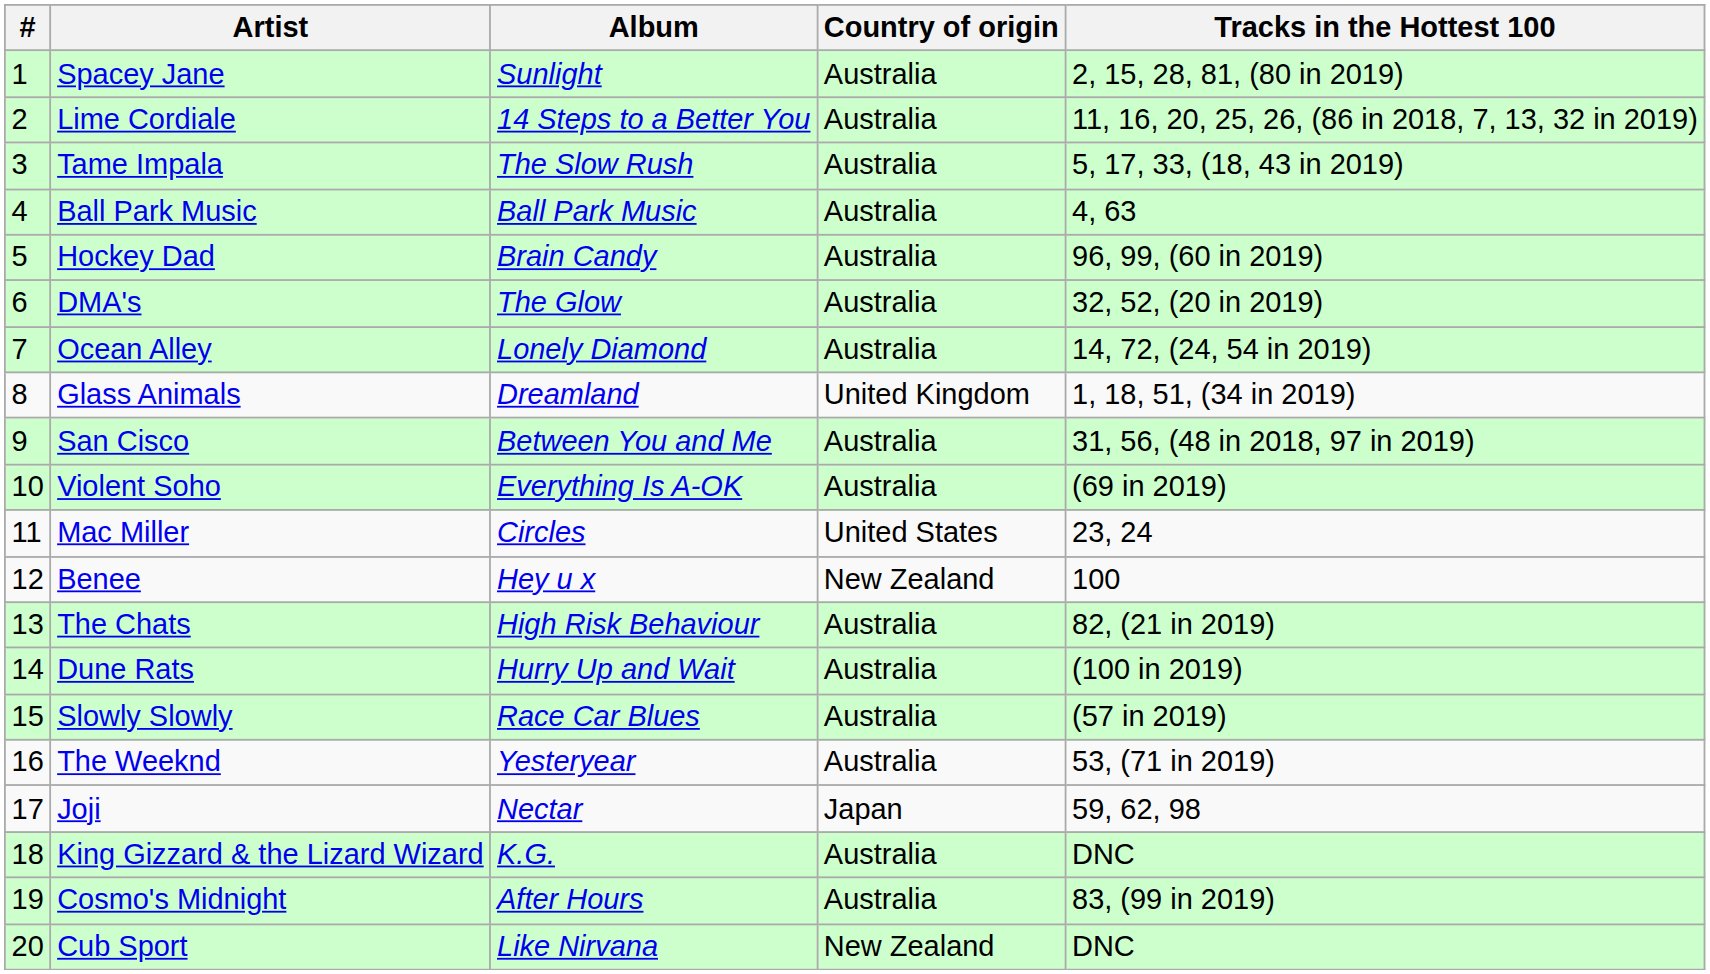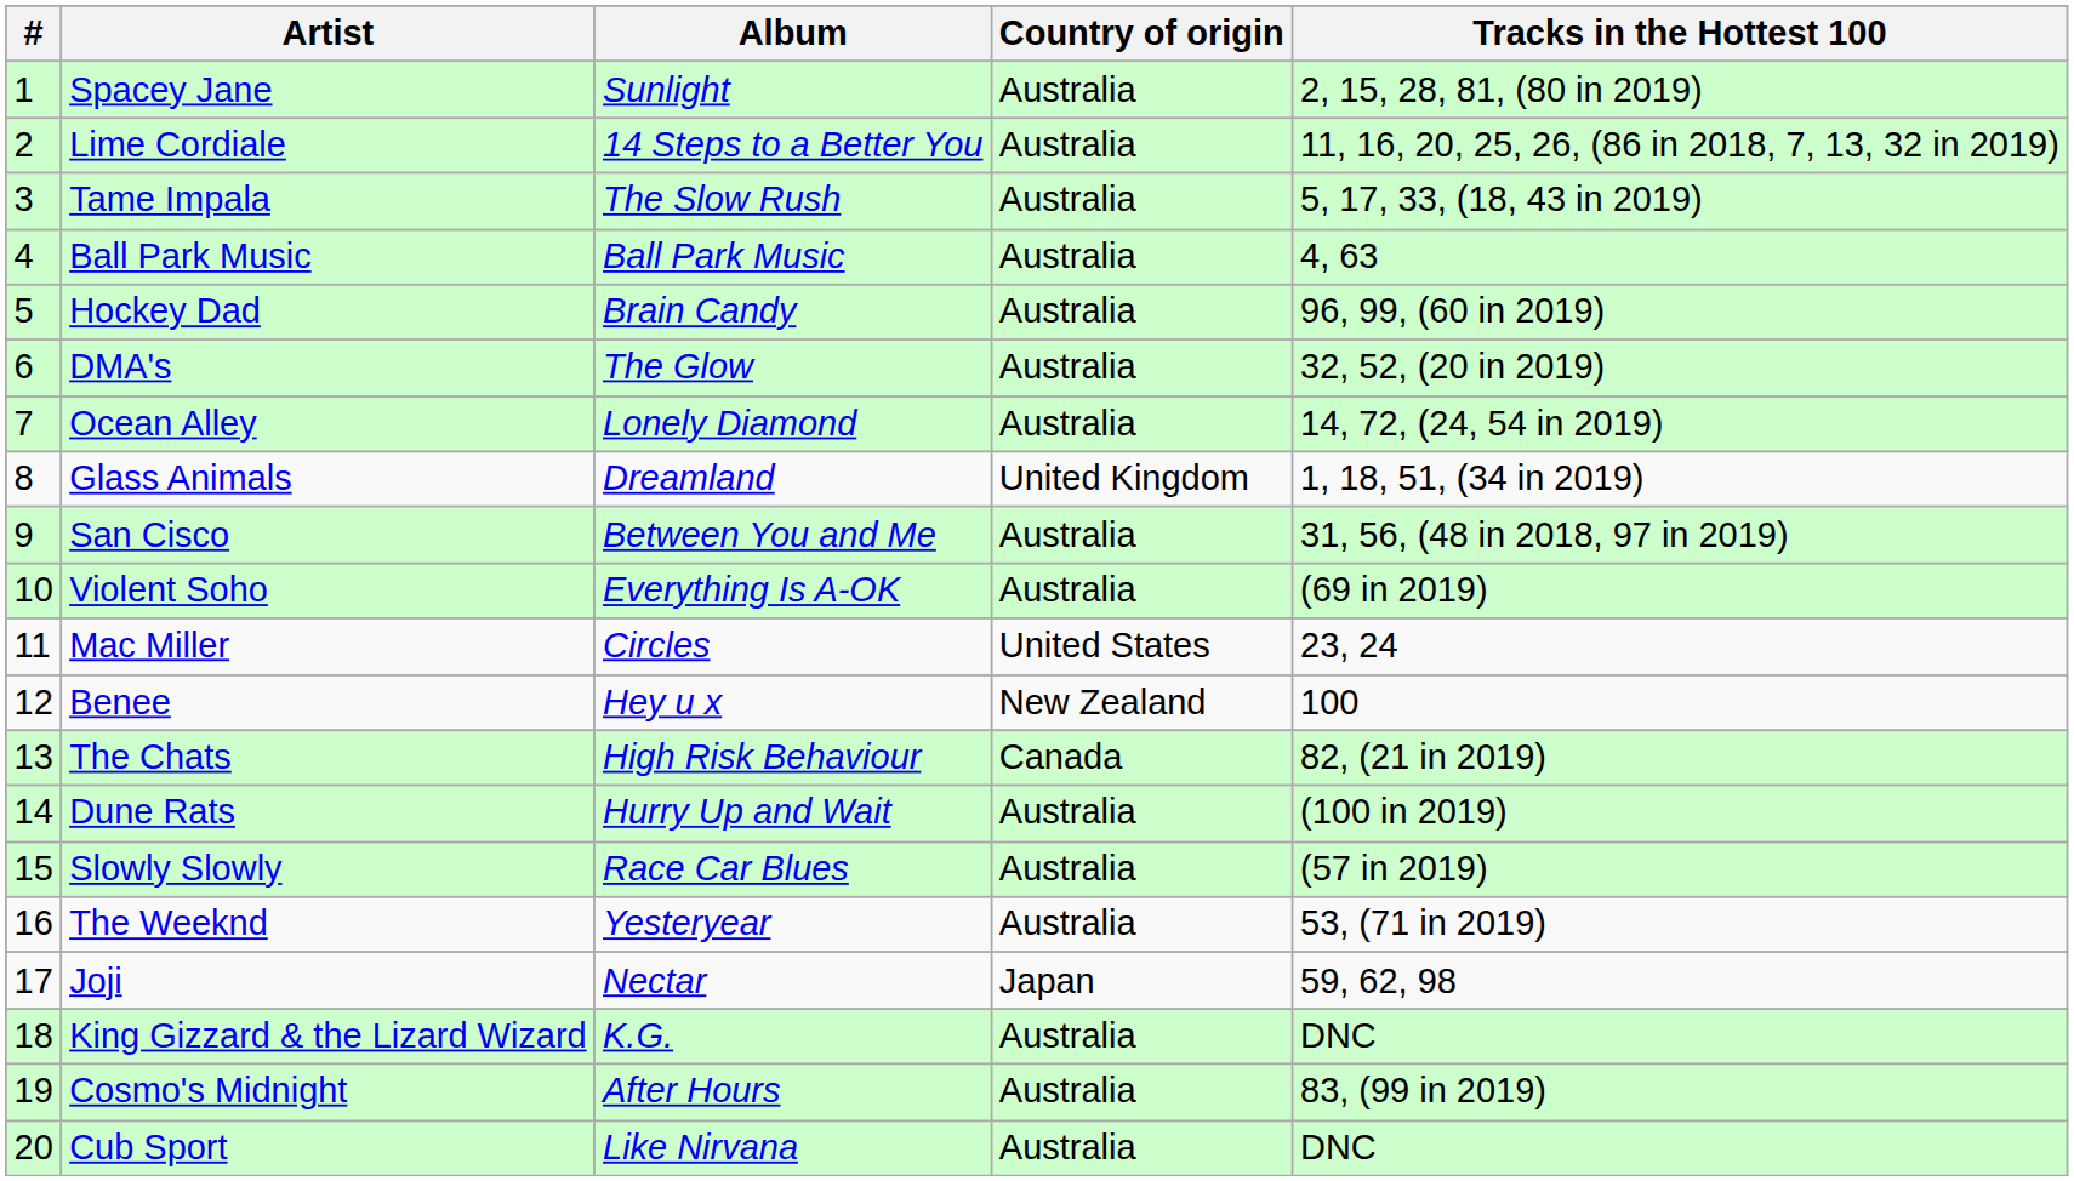 <table class="wikitable sortable">
 <tr>
 <th>#</th>
 <th>Artist</th>
 <th>Album</th>
 <th>Country of origin</th>
 <th>Tracks in the Hottest 100</th>
 </tr>
 <tr style="background-color: #ccffcc">
 <td>1</td>
 <td><a href='#'>Spacey Jane</a></td>
 <td><em><a href='#'>Sunlight</a></em></td>
 <td>Australia</td>
 <td>2, 15, 28, 81, (80 in 2019)</td>
 </tr>
 <tr style="background-color: #ccffcc">
 <td>2</td>
 <td><a href='#'>Lime Cordiale</a></td>
 <td><em><a href='#'>14 Steps to a Better You</a></em></td>
 <td>Australia</td>
 <td>11, 16, 20, 25, 26, (86 in 2018, 7, 13, 32 in 2019)</td>
 </tr>
 <tr style="background-color: #ccffcc">
 <td>3</td>
 <td><a href='#'>Tame Impala</a></td>
 <td><em><a href='#'>The Slow Rush</a></em></td>
 <td>Australia</td>
 <td>5, 17, 33, (18, 43 in 2019)</td>
 </tr>
 <tr style="background-color: #ccffcc">
 <td>4</td>
 <td><a href='#'>Ball Park Music</a></td>
 <td><a href='#'><em>Ball Park Music</em></a></td>
 <td>Australia</td>
 <td>4, 63</td>
 </tr>
 <tr style="background-color: #ccffcc">
 <td>5</td>
 <td><a href='#'>Hockey Dad</a></td>
 <td><a href='#'><em>Brain Candy</em></a></td>
 <td>Australia</td>
 <td>96, 99, (60 in 2019)</td>
 </tr>
 <tr style="background-color: #ccffcc">
 <td>6</td>
 <td><a href='#'>DMA's</a></td>
 <td><em><a href='#'>The Glow</a></em></td>
 <td>Australia</td>
 <td>32, 52, (20 in 2019)</td>
 </tr>
 <tr style="background-color: #ccffcc">
 <td>7</td>
 <td><a href='#'>Ocean Alley</a></td>
 <td><em><a href='#'>Lonely Diamond</a></em></td>
 <td>Australia</td>
 <td>14, 72, (24, 54 in 2019)</td>
 </tr>
 <tr>
 <td>8</td>
 <td><a href='#'>Glass Animals</a></td>
 <td><em><a href='#'>Dreamland</a></em></td>
 <td>United Kingdom</td>
 <td>1, 18, 51, (34 in 2019)</td>
 </tr>
 <tr style="background-color: #ccffcc">
 <td>9</td>
 <td><a href='#'>San Cisco</a></td>
 <td><em><a href='#'>Between You and Me</a></em></td>
 <td>Australia</td>
 <td>31, 56, (48 in 2018, 97 in 2019)</td>
 </tr>
 <tr style="background-color: #ccffcc">
 <td>10</td>
 <td><a href='#'>Violent Soho</a></td>
 <td><em><a href='#'>Everything Is A-OK</a></em></td>
 <td>Australia</td>
 <td>(69 in 2019)</td>
 </tr>
 <tr>
 <td>11</td>
 <td><a href='#'>Mac Miller</a></td>
 <td><a href='#'><em>Circles</em></a></td>
 <td>United States</td>
 <td>23, 24</td>
 </tr>
 <tr>
 <td>12</td>
 <td><a href='#'>Benee</a></td>
 <td><a href='#'><em>Hey u x</em></a></td>
 <td>New Zealand</td>
 <td>100</td>
 </tr>
 <tr style="background-color: #ccffcc">
 <td>13</td>
 <td><a href='#'>The Chats</a></td>
 <td><em><a href='#'>High Risk Behaviour</a></em></td>
-<td>Australia</td>
+<td>Canada</td>
 <td>82, (21 in 2019)</td>
 </tr>
 <tr style="background-color: #ccffcc">
 <td>14</td>
 <td><a href='#'>Dune Rats</a></td>
 <td><a href='#'><em>Hurry Up and Wait</em></a></td>
 <td>Australia</td>
 <td>(100 in 2019)</td>
 </tr>
 <tr style="background-color: #ccffcc">
 <td>15</td>
 <td><a href='#'>Slowly Slowly</a></td>
 <td><em><a href='#'>Race Car Blues</a></em></td>
 <td>Australia</td>
 <td>(57 in 2019)</td>
 </tr>
 <tr>
 <td>16</td>
 <td><a href='#'>The Weeknd</a></td>
 <td><a href='#'><em>Yesteryear</em></a></td>
 <td>Australia</td>
 <td>53, (71 in 2019)</td>
 </tr>
 <tr>
 <td>17</td>
 <td><a href='#'>Joji</a></td>
 <td><a href='#'><em>Nectar</em></a></td>
 <td>Japan</td>
 <td>59, 62, 98</td>
 </tr>
 <tr style="background-color: #ccffcc">
 <td>18</td>
 <td><a href='#'>King Gizzard & the Lizard Wizard</a></td>
 <td><a href='#'><em>K.G.</em></a></td>
 <td>Australia</td>
 <td>DNC</td>
 </tr>
 <tr style="background-color: #ccffcc">
 <td>19</td>
 <td><a href='#'>Cosmo's Midnight</a></td>
 <td><a href='#'><em>After Hours</em></a></td>
 <td>Australia</td>
 <td>83, (99 in 2019)</td>
 </tr>
 <tr style="background-color: #ccffcc">
 <td>20</td>
 <td><a href='#'>Cub Sport</a></td>
 <td><em><a href='#'>Like Nirvana</a></em></td>
-<td>New Zealand</td>
+<td>Australia</td>
 <td>DNC</td>
 </tr>
 </table>
